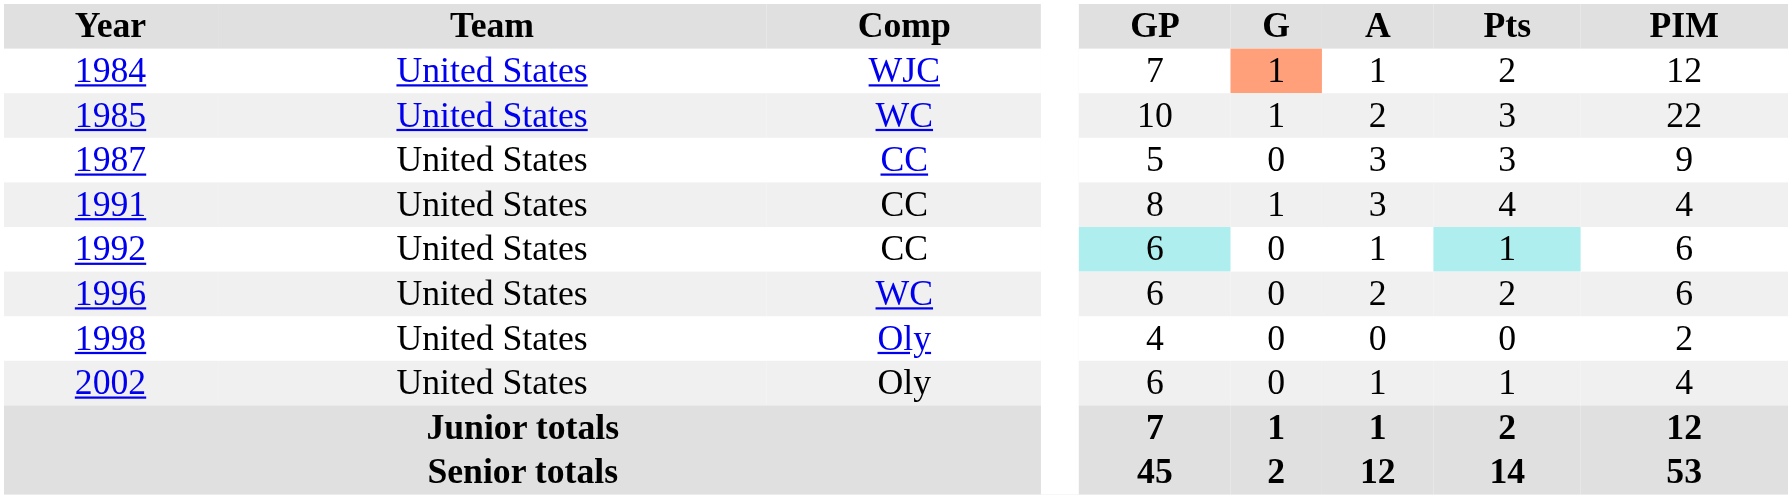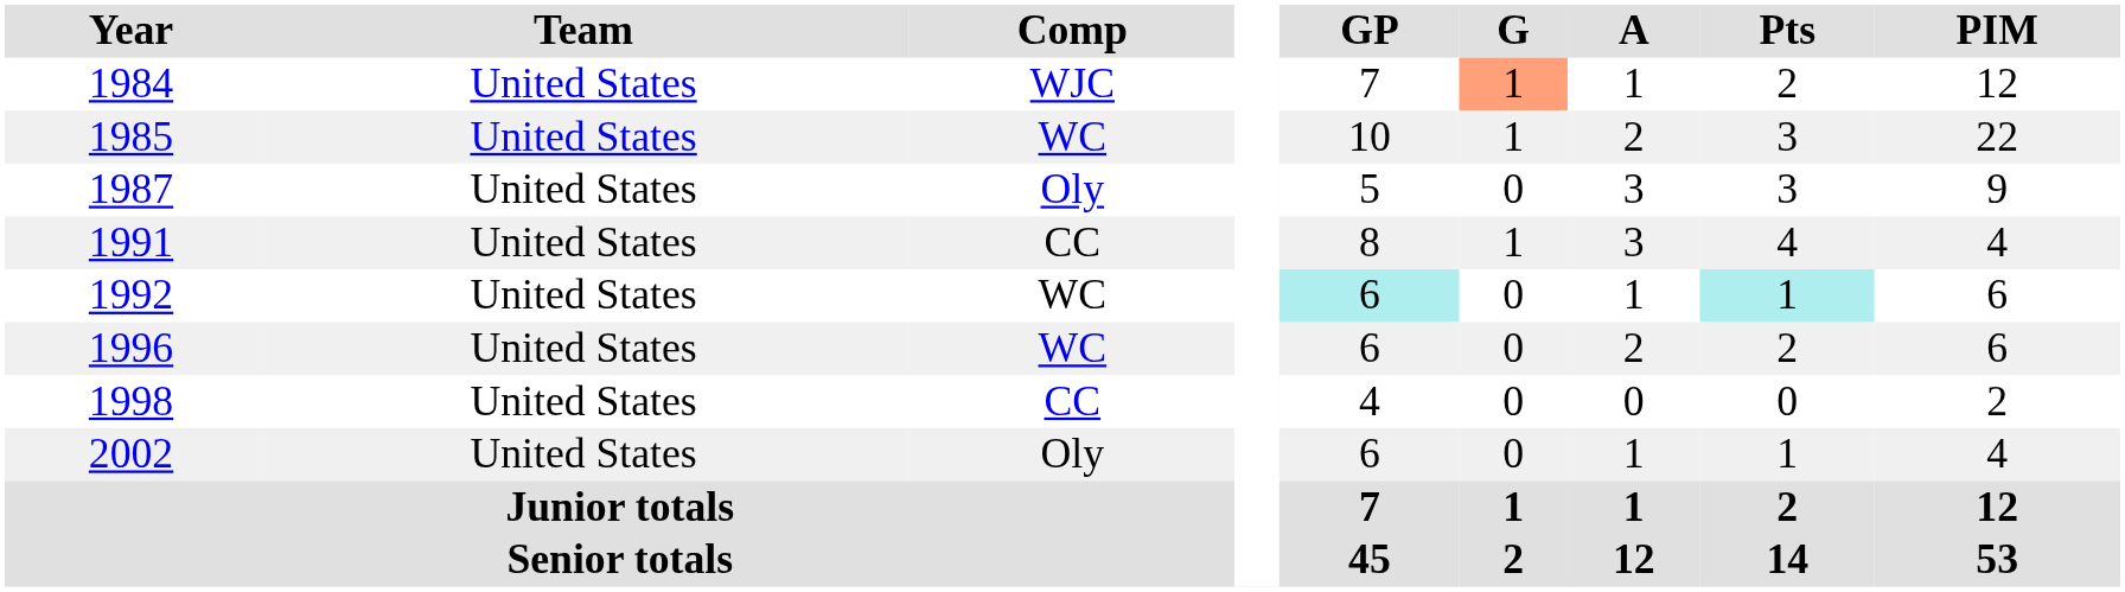 <table border="0" cellpadding="1" cellspacing="0" style="text-align:center; width:50em">
 <tr ALIGN="center" bgcolor="#e0e0e0">
 <th>Year</th>
 <th>Team</th>
 <th>Comp</th>
 <th ALIGN="center" rowspan="99" bgcolor="#ffffff"> </th>
 <th>GP</th>
 <th>G</th>
 <th>A</th>
 <th>Pts</th>
 <th>PIM</th>
 </tr>
 <tr>
 <td><a href='#'>1984</a></td>
 <td><a href='#'>United States</a></td>
 <td><a href='#'>WJC</a></td>
 <td>7</td>
 <td style="background: lightsalmon;">1</td>
 <td>1</td>
 <td>2</td>
 <td>12</td>
 </tr>
 <tr bgcolor="#f0f0f0">
 <td><a href='#'>1985</a></td>
 <td><a href='#'>United States</a></td>
 <td><a href='#'>WC</a></td>
 <td>10</td>
 <td>1</td>
 <td>2</td>
 <td>3</td>
 <td>22</td>
 </tr>
 <tr>
 <td><a href='#'>1987</a></td>
 <td>United States</td>
-<td><a href='#'>CC</a></td>
+<td><a href='#'>Oly</a></td>
 <td>5</td>
 <td>0</td>
 <td>3</td>
 <td>3</td>
 <td>9</td>
 </tr>
 <tr bgcolor="#f0f0f0">
 <td><a href='#'>1991</a></td>
 <td>United States</td>
 <td>CC</td>
 <td>8</td>
 <td>1</td>
 <td>3</td>
 <td>4</td>
 <td>4</td>
 </tr>
 <tr>
 <td><a href='#'>1992</a></td>
 <td>United States</td>
-<td>CC</td>
+<td>WC</td>
 <td style="background: paleturquoise;">6</td>
 <td>0</td>
 <td>1</td>
 <td style="background: paleturquoise;">1</td>
 <td>6</td>
 </tr>
 <tr bgcolor="#f0f0f0">
 <td><a href='#'>1996</a></td>
 <td>United States</td>
 <td><a href='#'>WC</a></td>
 <td>6</td>
 <td>0</td>
 <td>2</td>
 <td>2</td>
 <td>6</td>
 </tr>
 <tr>
 <td><a href='#'>1998</a></td>
 <td>United States</td>
-<td><a href='#'>Oly</a></td>
+<td><a href='#'>CC</a></td>
 <td>4</td>
 <td>0</td>
 <td>0</td>
 <td>0</td>
 <td>2</td>
 </tr>
 <tr bgcolor="#f0f0f0">
 <td><a href='#'>2002</a></td>
 <td>United States</td>
 <td>Oly</td>
 <td>6</td>
 <td>0</td>
 <td>1</td>
 <td>1</td>
 <td>4</td>
 </tr>
 <tr bgcolor="#e0e0e0">
 <th colspan=3>Junior totals</th>
 <th>7</th>
 <th>1</th>
 <th>1</th>
 <th>2</th>
 <th>12</th>
 </tr>
 <tr bgcolor="#e0e0e0">
 <th colspan=3>Senior totals</th>
 <th>45</th>
 <th>2</th>
 <th>12</th>
 <th>14</th>
 <th>53</th>
 </tr>
 </table>
